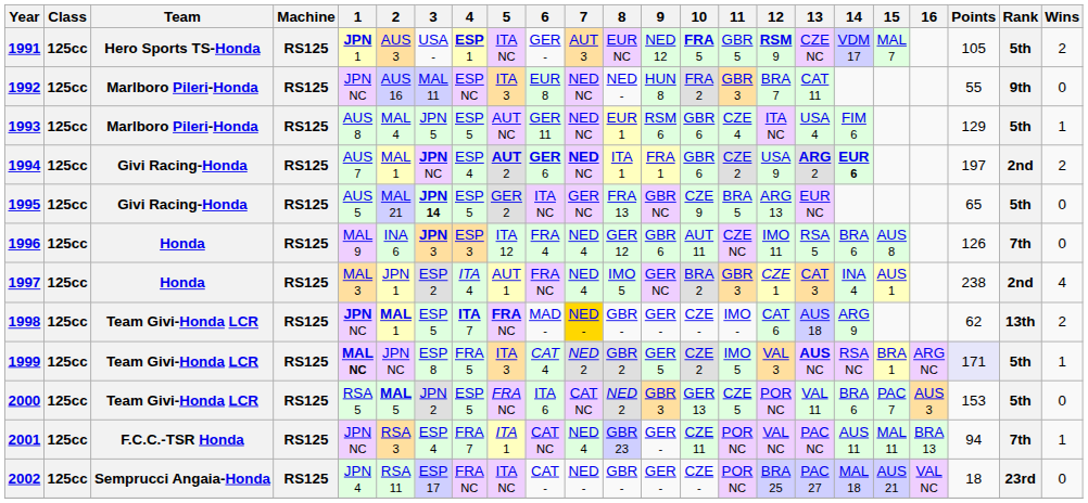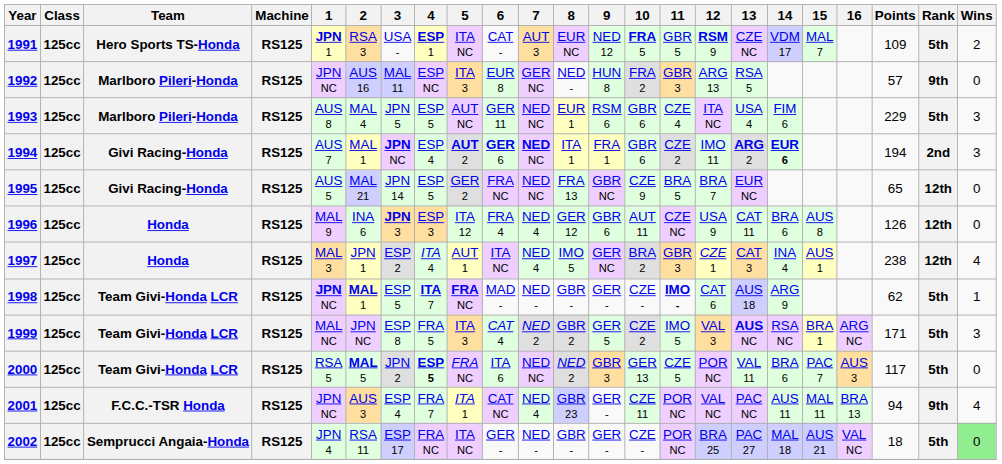 <table class="wikitable" style="text-align:center; font-size:95%">
 <tr>
 <th>Year</th>
 <th>Class</th>
 <th>Team</th>
 <th>Machine</th>
 <th>1</th>
 <th>2</th>
 <th>3</th>
 <th>4</th>
 <th>5</th>
 <th>6</th>
 <th>7</th>
 <th>8</th>
 <th>9</th>
 <th>10</th>
 <th>11</th>
 <th>12</th>
 <th>13</th>
 <th>14</th>
 <th>15</th>
 <th>16</th>
 <th>Points</th>
 <th>Rank</th>
 <th>Wins</th>
 </tr>
 <tr>
 <th><a href='#'>1991</a></th>
 <th>125cc</th>
 <th>Hero Sports TS-<a href='#'>Honda</a></th>
 <th>RS125</th>
 <td style="background:#FFFFBF;"><strong><a href='#'>JPN</a></strong><br><small>1</small></td>
-<td style="background:#FFDF9F;"><a href='#'>AUS</a><br><small>3</small></td>
+<td style="background:#FFDF9F;"><a href='#'>RSA</a><br><small>3</small></td>
 <td><a href='#'>USA</a><br><small>-</small></td>
 <td style="background:#FFFFBF;"><strong><a href='#'>ESP</a></strong><br><small>1</small></td>
 <td style="background:#EFCFFF;"><a href='#'>ITA</a><br><small>NC</small></td>
-<td><a href='#'>GER</a><br><small>-</small></td>
+<td><a href='#'>CAT</a><br><small>-</small></td>
 <td style="background:#FFDF9F;"><a href='#'>AUT</a><br><small>3</small></td>
 <td style="background:#EFCFFF;"><a href='#'>EUR</a><br><small>NC</small></td>
 <td style="background:#DFFFDF;"><a href='#'>NED</a><br><small>12</small></td>
 <td style="background:#DFFFDF;"><strong><a href='#'>FRA</a></strong><br><small>5</small></td>
 <td style="background:#DFFFDF;"><a href='#'>GBR</a><br><small>5</small></td>
 <td style="background:#DFFFDF;"><strong><a href='#'>RSM</a></strong><br><small>9</small></td>
 <td style="background:#EFCFFF;"><a href='#'>CZE</a><br><small>NC</small></td>
 <td style="background:#CFCFFF;"><a href='#'>VDM</a><br><small>17</small></td>
 <td style="background:#DFFFDF;"><a href='#'>MAL</a><br><small>7</small></td>
 <td></td>
-<td>105</td>
+<td>109</td>
 <th>5th</th>
 <td>2</td>
 </tr>
 <tr>
 <th><a href='#'>1992</a></th>
 <th>125cc</th>
 <th>Marlboro <a href='#'>Pileri</a>-<a href='#'>Honda</a></th>
 <th>RS125</th>
 <td style="background:#EFCFFF;"><a href='#'>JPN</a><br><small>NC</small></td>
 <td style="background:#CFCFFF;"><a href='#'>AUS</a><br><small>16</small></td>
 <td style="background:#CFCFFF;"><a href='#'>MAL</a><br><small>11</small></td>
 <td style="background:#EFCFFF;"><a href='#'>ESP</a><br><small>NC</small></td>
 <td style="background:#FFDF9F;"><a href='#'>ITA</a><br><small>3</small></td>
 <td style="background:#DFFFDF;"><a href='#'>EUR</a><br><small>8</small></td>
-<td style="background:#EFCFFF;"><a href='#'>NED</a><br><small>NC</small></td>
+<td style="background:#EFCFFF;"><a href='#'>GER</a><br><small>NC</small></td>
 <td><a href='#'>NED</a><br><small>-</small></td>
 <td style="background:#DFFFDF;"><a href='#'>HUN</a><br><small>8</small></td>
 <td style="background:#DFDFDF;"><a href='#'>FRA</a><br><small>2</small></td>
 <td style="background:#FFDF9F;"><a href='#'>GBR</a><br><small>3</small></td>
-<td style="background:#DFFFDF;"><a href='#'>BRA</a><br><small>7</small></td>
-<td style="background:#DFFFDF;"><a href='#'>CAT</a><br><small>11</small></td>
+<td style="background:#DFFFDF;"><a href='#'>ARG</a><br><small>13</small></td>
+<td style="background:#DFFFDF;"><a href='#'>RSA</a><br><small>5</small></td>
 <td></td>
 <td></td>
 <td></td>
-<td>55</td>
+<td>57</td>
 <th>9th</th>
 <td>0</td>
 </tr>
 <tr>
 <th><a href='#'>1993</a></th>
 <th>125cc</th>
 <th>Marlboro <a href='#'>Pileri</a>-<a href='#'>Honda</a></th>
 <th>RS125</th>
 <td style="background:#DFFFDF;"><a href='#'>AUS</a><br><small>8</small></td>
 <td style="background:#DFFFDF;"><a href='#'>MAL</a><br><small>4</small></td>
 <td style="background:#DFFFDF;"><a href='#'>JPN</a><br><small>5</small></td>
 <td style="background:#DFFFDF;"><a href='#'>ESP</a><br><small>5</small></td>
 <td style="background:#EFCFFF;"><a href='#'>AUT</a><br><small>NC</small></td>
 <td style="background:#DFFFDF;"><a href='#'>GER</a><br><small>11</small></td>
 <td style="background:#EFCFFF;"><a href='#'>NED</a><br><small>NC</small></td>
 <td style="background:#FFFFBF;"><a href='#'>EUR</a><br><small>1</small></td>
 <td style="background:#DFFFDF;"><a href='#'>RSM</a><br><small>6</small></td>
 <td style="background:#DFFFDF;"><a href='#'>GBR</a><br><small>6</small></td>
 <td style="background:#DFFFDF;"><a href='#'>CZE</a><br><small>4</small></td>
 <td style="background:#EFCFFF;"><a href='#'>ITA</a><br><small>NC</small></td>
 <td style="background:#DFFFDF;"><a href='#'>USA</a><br><small>4</small></td>
 <td style="background:#DFFFDF;"><a href='#'>FIM</a><br><small>6</small></td>
 <td></td>
 <td></td>
-<td>129</td>
+<td>229</td>
 <th>5th</th>
-<td>1</td>
+<td>3</td>
 </tr>
 <tr>
 <th><a href='#'>1994</a></th>
 <th>125cc</th>
 <th>Givi Racing-<a href='#'>Honda</a></th>
 <th>RS125</th>
 <td style="background:#DFFFDF;"><a href='#'>AUS</a><br><small>7</small></td>
 <td style="background:#FFFFBF;"><a href='#'>MAL</a><br><small>1</small></td>
 <td style="background:#EFCFFF;"><strong><a href='#'>JPN</a></strong><br><small>NC</small></td>
 <td style="background:#DFFFDF;"><a href='#'>ESP</a><br><small>4</small></td>
 <td style="background:#DFDFDF;"><strong><a href='#'>AUT</a></strong><br><small>2</small></td>
 <td style="background:#DFFFDF;"><strong><a href='#'>GER</a></strong><br><small>6</small></td>
 <td style="background:#EFCFFF;"><strong><a href='#'>NED</a></strong><br><small>NC</small></td>
 <td style="background:#FFFFBF;"><a href='#'>ITA</a><br><small>1</small></td>
 <td style="background:#FFFFBF;"><a href='#'>FRA</a><br><small>1</small></td>
 <td style="background:#DFFFDF;"><a href='#'>GBR</a><br><small>6</small></td>
 <td style="background:#DFDFDF;"><a href='#'>CZE</a><br><small>2</small></td>
-<td style="background:#DFFFDF;"><a href='#'>USA</a><br><small>9</small></td>
+<td style="background:#DFFFDF;"><a href='#'>IMO</a><br><small>11</small></td>
 <td style="background:#DFDFDF;"><strong><a href='#'>ARG</a></strong><br><small>2</small></td>
 <td style="background:#DFFFDF;"><strong><a href='#'>EUR</a><br><small>6</small></strong></td>
 <td></td>
 <td></td>
-<td>197</td>
+<td>194</td>
 <th>2nd</th>
-<td>2</td>
+<td>3</td>
 </tr>
 <tr>
 <th><a href='#'>1995</a></th>
 <th>125cc</th>
 <th>Givi Racing-<a href='#'>Honda</a></th>
 <th>RS125</th>
 <td style="background:#DFFFDF;"><a href='#'>AUS</a><br><small>5</small></td>
 <td style="background:#CFCFFF;"><a href='#'>MAL</a><br><small>21</small></td>
-<td style="background:#DFFFDF;"><strong><a href='#'>JPN</a><br><small>14</small></strong></td>
+<td style="background:#DFFFDF;"><a href='#'>JPN</a><br><small>14</small></td>
 <td style="background:#DFFFDF;"><a href='#'>ESP</a><br><small>5</small></td>
 <td style="background:#DFDFDF;"><a href='#'>GER</a><br><small>2</small></td>
-<td style="background:#EFCFFF;"><a href='#'>ITA</a><br><small>NC</small></td>
-<td style="background:#EFCFFF;"><a href='#'>GER</a><br><small>NC</small></td>
+<td style="background:#EFCFFF;"><a href='#'>FRA</a><br><small>NC</small></td>
+<td style="background:#EFCFFF;"><a href='#'>NED</a><br><small>NC</small></td>
 <td style="background:#DFFFDF;"><a href='#'>FRA</a><br><small>13</small></td>
 <td style="background:#EFCFFF;"><a href='#'>GBR</a><br><small>NC</small></td>
 <td style="background:#DFFFDF;"><a href='#'>CZE</a><br><small>9</small></td>
 <td style="background:#DFFFDF;"><a href='#'>BRA</a><br><small>5</small></td>
-<td style="background:#DFFFDF;"><a href='#'>ARG</a><br><small>13</small></td>
+<td style="background:#DFFFDF;"><a href='#'>BRA</a><br><small>7</small></td>
 <td style="background:#EFCFFF;"><a href='#'>EUR</a><br><small>NC</small></td>
 <td></td>
 <td></td>
 <td></td>
 <td>65</td>
-<th>5th</th>
+<th>12th</th>
 <td>0</td>
 </tr>
 <tr>
 <th><a href='#'>1996</a></th>
 <th>125cc</th>
 <th><a href='#'>Honda</a></th>
 <th>RS125</th>
 <td style="background:#EFCFFF;"><a href='#'>MAL</a><br><small>9</small></td>
 <td style="background:#DFFFDF;"><a href='#'>INA</a><br><small>6</small></td>
 <td style="background:#FFDF9F;"><strong><a href='#'>JPN</a></strong><br><small>3</small></td>
 <td style="background:#FFDF9F;"><a href='#'>ESP</a><br><small>3</small></td>
 <td style="background:#DFFFDF;"><a href='#'>ITA</a><br><small>12</small></td>
 <td style="background:#DFFFDF;"><a href='#'>FRA</a><br><small>4</small></td>
 <td style="background:#DFFFDF;"><a href='#'>NED</a><br><small>4</small></td>
 <td style="background:#DFFFDF;"><a href='#'>GER</a><br><small>12</small></td>
 <td style="background:#DFFFDF;"><a href='#'>GBR</a><br><small>6</small></td>
 <td style="background:#DFFFDF;"><a href='#'>AUT</a><br><small>11</small></td>
 <td style="background:#EFCFFF;"><a href='#'>CZE</a><br><small>NC</small></td>
-<td style="background:#DFFFDF;"><a href='#'>IMO</a><br><small>11</small></td>
-<td style="background:#DFFFDF;"><a href='#'>RSA</a><br><small>5</small></td>
+<td style="background:#DFFFDF;"><a href='#'>USA</a><br><small>9</small></td>
+<td style="background:#DFFFDF;"><a href='#'>CAT</a><br><small>11</small></td>
 <td style="background:#DFFFDF;"><a href='#'>BRA</a><br><small>6</small></td>
 <td style="background:#DFFFDF;"><a href='#'>AUS</a><br><small>8</small></td>
 <td></td>
 <td>126</td>
-<th>7th</th>
+<th>12th</th>
 <td>0</td>
 </tr>
 <tr>
 <th><a href='#'>1997</a></th>
 <th>125cc</th>
 <th><a href='#'>Honda</a></th>
 <th>RS125</th>
 <td style="background:#FFDF9F;"><a href='#'>MAL</a><br><small>3</small></td>
 <td style="background:#FFFFBF;"><a href='#'>JPN</a><br><small>1</small></td>
 <td style="background:#DFDFDF;"><a href='#'>ESP</a><br><small>2</small></td>
 <td style="background:#DFFFDF;"><em><a href='#'>ITA</a></em><br><small>4</small></td>
 <td style="background:#FFFFBF;"><a href='#'>AUT</a><br><small>1</small></td>
-<td style="background:#EFCFFF;"><a href='#'>FRA</a><br><small>NC</small></td>
+<td style="background:#EFCFFF;"><a href='#'>ITA</a><br><small>NC</small></td>
 <td style="background:#DFFFDF;"><a href='#'>NED</a><br><small>4</small></td>
 <td style="background:#DFFFDF;"><a href='#'>IMO</a><br><small>5</small></td>
 <td style="background:#EFCFFF;"><a href='#'>GER</a><br><small>NC</small></td>
 <td style="background:#DFDFDF;"><a href='#'>BRA</a><br><small>2</small></td>
 <td style="background:#FFDF9F;"><a href='#'>GBR</a><br><small>3</small></td>
 <td style="background:#FFFFBF;"><em><a href='#'>CZE</a></em><br><small>1</small></td>
 <td style="background:#FFDF9F;"><a href='#'>CAT</a><br><small>3</small></td>
 <td style="background:#DFFFDF;"><a href='#'>INA</a><br><small>4</small></td>
 <td style="background:#FFFFBF;"><a href='#'>AUS</a><br><small>1</small></td>
 <td></td>
 <td>238</td>
-<th>2nd</th>
+<th>12th</th>
 <td>4</td>
 </tr>
 <tr>
 <th><a href='#'>1998</a></th>
 <th>125cc</th>
 <th>Team Givi-<a href='#'>Honda</a> <a href='#'>LCR</a></th>
 <th>RS125</th>
 <td style="background:#EFCFFF;"><strong><a href='#'>JPN</a></strong><br><small>NC</small></td>
 <td style="background:#FFFFBF;"><strong><a href='#'>MAL</a></strong><br><small>1</small></td>
 <td style="background:#DFFFDF;"><a href='#'>ESP</a><br><small>5</small></td>
 <td style="background:#DFFFDF;"><strong><a href='#'>ITA</a></strong><br><small>7</small></td>
 <td style="background:#EFCFFF;"><strong><a href='#'>FRA</a></strong><br><small>NC</small></td>
 <td><a href='#'>MAD</a><br><small>-</small></td>
-<td style="background: gold;"><a href='#'>NED</a><br><small>-</small></td>
+<td><a href='#'>NED</a><br><small>-</small></td>
 <td><a href='#'>GBR</a><br><small>-</small></td>
 <td><a href='#'>GER</a><br><small>-</small></td>
 <td><a href='#'>CZE</a><br><small>-</small></td>
-<td><a href='#'>IMO</a><br><small>-</small></td>
+<td><strong><a href='#'>IMO</a><br><small>-</small></strong></td>
 <td style="background:#DFFFDF;"><a href='#'>CAT</a><br><small>6</small></td>
 <td style="background:#CFCFFF;"><a href='#'>AUS</a><br><small>18</small></td>
 <td style="background:#DFFFDF;"><a href='#'>ARG</a><br><small>9</small></td>
 <td></td>
 <td></td>
 <td>62</td>
-<th>13th</th>
-<td>2</td>
+<th>5th</th>
+<td>1</td>
 </tr>
 <tr>
 <th><a href='#'>1999</a></th>
 <th>125cc</th>
 <th>Team Givi-<a href='#'>Honda</a> <a href='#'>LCR</a></th>
 <th>RS125</th>
-<td style="background:#EFCFFF;"><strong><a href='#'>MAL</a><br><small>NC</small></strong></td>
+<td style="background:#EFCFFF;"><a href='#'>MAL</a><br><small>NC</small></td>
 <td style="background:#EFCFFF;"><a href='#'>JPN</a><br><small>NC</small></td>
 <td style="background:#DFFFDF;"><a href='#'>ESP</a><br><small>8</small></td>
 <td style="background:#DFFFDF;"><a href='#'>FRA</a><br><small>5</small></td>
 <td style="background:#FFDF9F;"><a href='#'>ITA</a><br><small>3</small></td>
 <td style="background:#DFFFDF;"><em><a href='#'>CAT</a></em><br><small>4</small></td>
 <td style="background:#DFDFDF;"><em><a href='#'>NED</a></em><br><small>2</small></td>
 <td style="background:#DFDFDF;"><a href='#'>GBR</a><br><small>2</small></td>
 <td style="background:#DFFFDF;"><a href='#'>GER</a><br><small>5</small></td>
 <td style="background:#DFDFDF;"><a href='#'>CZE</a><br><small>2</small></td>
 <td style="background:#DFFFDF;"><a href='#'>IMO</a><br><small>5</small></td>
 <td style="background:#FFDF9F;"><a href='#'>VAL</a><br><small>3</small></td>
 <td style="background:#EFCFFF;"><strong><a href='#'>AUS</a></strong><br><small>NC</small></td>
 <td style="background:#EFCFFF;"><a href='#'>RSA</a><br><small>NC</small></td>
 <td style="background:#FFFFBF;"><a href='#'>BRA</a><br><small>1</small></td>
 <td style="background:#EFCFFF;"><a href='#'>ARG</a><br><small>NC</small></td>
-<td style="background: lavender;">171</td>
+<td>171</td>
 <th>5th</th>
-<td>1</td>
+<td>3</td>
 </tr>
 <tr>
 <th><a href='#'>2000</a></th>
 <th>125cc</th>
 <th>Team Givi-<a href='#'>Honda</a> <a href='#'>LCR</a></th>
 <th>RS125</th>
 <td style="background:#DFFFDF;"><a href='#'>RSA</a><br><small>5</small></td>
 <td style="background:#DFFFDF;"><strong><a href='#'>MAL</a></strong><br><small>5</small></td>
 <td style="background:#DFDFDF;"><a href='#'>JPN</a><br><small>2</small></td>
-<td style="background:#DFFFDF;"><a href='#'>ESP</a><br><small>5</small></td>
+<td style="background:#DFFFDF;"><strong><a href='#'>ESP</a><br><small>5</small></strong></td>
 <td style="background:#EFCFFF;"><em><a href='#'>FRA</a></em><br><small>NC</small></td>
 <td style="background:#DFFFDF;"><a href='#'>ITA</a><br><small>6</small></td>
-<td style="background:#EFCFFF;"><a href='#'>CAT</a><br><small>NC</small></td>
+<td style="background:#EFCFFF;"><a href='#'>NED</a><br><small>NC</small></td>
 <td style="background:#DFDFDF;"><em><a href='#'>NED</a></em><br><small>2</small></td>
 <td style="background:#FFDF9F;"><a href='#'>GBR</a><br><small>3</small></td>
 <td style="background:#DFFFDF;"><a href='#'>GER</a><br><small>13</small></td>
 <td style="background:#DFFFDF;"><a href='#'>CZE</a><br><small>5</small></td>
 <td style="background:#EFCFFF;"><a href='#'>POR</a><br><small>NC</small></td>
 <td style="background:#DFFFDF;"><a href='#'>VAL</a><br><small>11</small></td>
 <td style="background:#DFFFDF;"><a href='#'>BRA</a><br><small>6</small></td>
 <td style="background:#DFFFDF;"><a href='#'>PAC</a><br><small>7</small></td>
 <td style="background:#FFDF9F;"><a href='#'>AUS</a><br><small>3</small></td>
-<td>153</td>
+<td>117</td>
 <th>5th</th>
 <td>0</td>
 </tr>
 <tr>
 <th><a href='#'>2001</a></th>
 <th>125cc</th>
 <th>F.C.C.-TSR <a href='#'>Honda</a></th>
 <th>RS125</th>
 <td style="background:#EFCFFF;"><a href='#'>JPN</a><br><small>NC</small></td>
-<td style="background:#FFDF9F;"><a href='#'>RSA</a><br><small>3</small></td>
+<td style="background:#FFDF9F;"><a href='#'>AUS</a><br><small>3</small></td>
 <td style="background:#DFFFDF;"><a href='#'>ESP</a><br><small>4</small></td>
 <td style="background:#DFFFDF;"><a href='#'>FRA</a><br><small>7</small></td>
 <td style="background:#FFFFBF;"><em><a href='#'>ITA</a></em><br><small>1</small></td>
 <td style="background:#EFCFFF;"><a href='#'>CAT</a><br><small>NC</small></td>
 <td style="background:#DFFFDF;"><a href='#'>NED</a><br><small>4</small></td>
 <td style="background:#CFCFFF;"><a href='#'>GBR</a><br><small>23</small></td>
 <td><a href='#'>GER</a><br><small>-</small></td>
 <td style="background:#DFFFDF;"><a href='#'>CZE</a><br><small>11</small></td>
 <td style="background:#EFCFFF;"><a href='#'>POR</a><br><small>NC</small></td>
 <td style="background:#EFCFFF;"><a href='#'>VAL</a><br><small>NC</small></td>
 <td style="background:#EFCFFF;"><a href='#'>PAC</a><br><small>NC</small></td>
 <td style="background:#DFFFDF;"><a href='#'>AUS</a><br><small>11</small></td>
 <td style="background:#DFFFDF;"><a href='#'>MAL</a><br><small>11</small></td>
 <td style="background:#DFFFDF;"><a href='#'>BRA</a><br><small>13</small></td>
 <td>94</td>
-<th>7th</th>
-<td>1</td>
+<th>9th</th>
+<td>4</td>
 </tr>
 <tr>
 <th><a href='#'>2002</a></th>
 <th>125cc</th>
 <th>Semprucci Angaia-<a href='#'>Honda</a></th>
 <th>RS125</th>
 <td style="background:#DFFFDF;"><a href='#'>JPN</a><br><small>4</small></td>
 <td style="background:#DFFFDF;"><a href='#'>RSA</a><br><small>11</small></td>
 <td style="background:#CFCFFF;"><a href='#'>ESP</a><br><small>17</small></td>
 <td style="background:#EFCFFF;"><a href='#'>FRA</a><br><small>NC</small></td>
 <td style="background:#EFCFFF;"><a href='#'>ITA</a><br><small>NC</small></td>
-<td><a href='#'>CAT</a><br><small>-</small></td>
+<td><a href='#'>GER</a><br><small>-</small></td>
 <td><a href='#'>NED</a><br><small>-</small></td>
 <td><a href='#'>GBR</a><br><small>-</small></td>
 <td><a href='#'>GER</a><br><small>-</small></td>
 <td><a href='#'>CZE</a><br><small>-</small></td>
 <td style="background:#EFCFFF;"><a href='#'>POR</a><br><small>NC</small></td>
 <td style="background:#CFCFFF;"><a href='#'>BRA</a><br><small>25</small></td>
 <td style="background:#CFCFFF;"><a href='#'>PAC</a><br><small>27</small></td>
 <td style="background:#CFCFFF;"><a href='#'>MAL</a><br><small>18</small></td>
 <td style="background:#CFCFFF;"><a href='#'>AUS</a><br><small>21</small></td>
 <td style="background:#EFCFFF;"><a href='#'>VAL</a><br><small>NC</small></td>
 <td>18</td>
-<th>23rd</th>
-<td>0</td>
+<th>5th</th>
+<td style="background: lightgreen;">0</td>
 </tr>
 <tr>
 </tr>
 </table>
